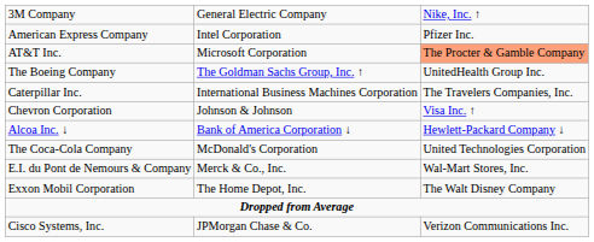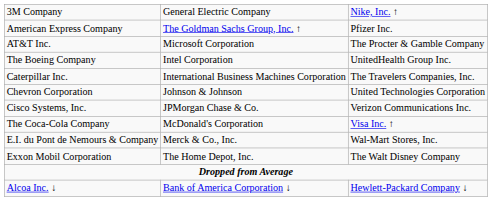 <table class="wikitable" border="1">
 <tr>
 <td>3M Company</td>
 <td>General Electric Company</td>
 <td><a href='#'>Nike, Inc.</a> ↑</td>
 </tr>
 <tr>
 <td>American Express Company</td>
-<td>Intel Corporation</td>
+<td><a href='#'>The Goldman Sachs Group, Inc.</a> ↑</td>
 <td>Pfizer Inc.</td>
 </tr>
 <tr>
 <td>AT&T Inc.</td>
 <td>Microsoft Corporation</td>
-<td style="background: lightsalmon;">The Procter & Gamble Company</td>
+<td>The Procter & Gamble Company</td>
 </tr>
 <tr>
 <td>The Boeing Company</td>
-<td><a href='#'>The Goldman Sachs Group, Inc.</a> ↑</td>
+<td>Intel Corporation</td>
 <td>UnitedHealth Group Inc.</td>
 </tr>
 <tr>
 <td>Caterpillar Inc.</td>
 <td>International Business Machines Corporation</td>
 <td>The Travelers Companies, Inc.</td>
 </tr>
 <tr>
 <td>Chevron Corporation</td>
 <td>Johnson & Johnson</td>
-<td><a href='#'>Visa Inc.</a> ↑</td>
+<td>United Technologies Corporation</td>
 </tr>
 <tr>
-<td><a href='#'>Alcoa Inc.</a> ↓</td>
-<td><a href='#'>Bank of America Corporation</a> ↓</td>
-<td><a href='#'>Hewlett-Packard Company</a> ↓</td>
+<td>Cisco Systems, Inc.</td>
+<td>JPMorgan Chase & Co.</td>
+<td>Verizon Communications Inc.</td>
 </tr>
 <tr>
 <td>The Coca-Cola Company</td>
 <td>McDonald's Corporation</td>
-<td>United Technologies Corporation</td>
+<td><a href='#'>Visa Inc.</a> ↑</td>
 </tr>
 <tr>
 <td>E.I. du Pont de Nemours & Company</td>
 <td>Merck & Co., Inc.</td>
 <td>Wal-Mart Stores, Inc.</td>
 </tr>
 <tr>
 <td>Exxon Mobil Corporation</td>
 <td>The Home Depot, Inc.</td>
 <td>The Walt Disney Company</td>
 </tr>
 <tr>
 <td colspan="3" align="center"><strong><em>Dropped from Average</em></strong></td>
 </tr>
 <tr>
-<td>Cisco Systems, Inc.</td>
-<td>JPMorgan Chase & Co.</td>
-<td>Verizon Communications Inc.</td>
+<td><a href='#'>Alcoa Inc.</a> ↓</td>
+<td><a href='#'>Bank of America Corporation</a> ↓</td>
+<td><a href='#'>Hewlett-Packard Company</a> ↓</td>
 </tr>
 </table>
